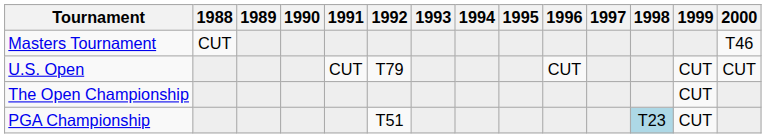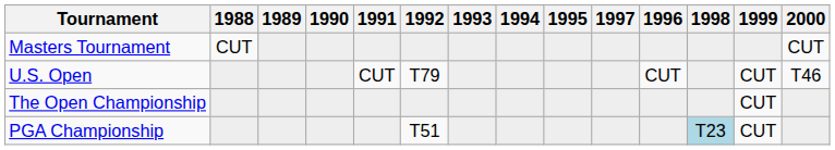 <table class="wikitable" style="font-size:95%;text-align:center;">
 <tr>
 <th>Tournament</th>
 <th>1988</th>
 <th>1989</th>
 <th>1990</th>
 <th>1991</th>
 <th>1992</th>
 <th>1993</th>
 <th>1994</th>
 <th>1995</th>
+<th>1997</th>
 <th>1996</th>
-<th>1997</th>
 <th>1998</th>
 <th>1999</th>
 <th>2000</th>
 </tr>
 <tr>
 <td align=left><a href='#'>Masters Tournament</a></td>
 <td>CUT</td>
 <td style="background:#eeeeee;"></td>
 <td style="background:#eeeeee;"></td>
 <td style="background:#eeeeee;"></td>
 <td style="background:#eeeeee;"></td>
 <td style="background:#eeeeee;"></td>
 <td style="background:#eeeeee;"></td>
 <td style="background:#eeeeee;"></td>
 <td style="background:#eeeeee;"></td>
 <td style="background:#eeeeee;"></td>
 <td style="background:#eeeeee;"></td>
 <td style="background:#eeeeee;"></td>
-<td>T46</td>
+<td>CUT</td>
 </tr>
 <tr>
 <td align=left><a href='#'>U.S. Open</a></td>
 <td style="background:#eeeeee;"></td>
 <td style="background:#eeeeee;"></td>
 <td style="background:#eeeeee;"></td>
 <td>CUT</td>
 <td>T79</td>
 <td style="background:#eeeeee;"></td>
 <td style="background:#eeeeee;"></td>
 <td style="background:#eeeeee;"></td>
+<td style="background:#eeeeee;"></td>
 <td>CUT</td>
 <td style="background:#eeeeee;"></td>
-<td style="background:#eeeeee;"></td>
 <td>CUT</td>
-<td>CUT</td>
+<td>T46</td>
 </tr>
 <tr>
 <td align=left><a href='#'>The Open Championship</a></td>
 <td style="background:#eeeeee;"></td>
 <td style="background:#eeeeee;"></td>
 <td style="background:#eeeeee;"></td>
 <td style="background:#eeeeee;"></td>
 <td style="background:#eeeeee;"></td>
 <td style="background:#eeeeee;"></td>
 <td style="background:#eeeeee;"></td>
 <td style="background:#eeeeee;"></td>
 <td style="background:#eeeeee;"></td>
 <td style="background:#eeeeee;"></td>
 <td style="background:#eeeeee;"></td>
 <td>CUT</td>
 <td style="background:#eeeeee;"></td>
 </tr>
 <tr>
 <td align=left><a href='#'>PGA Championship</a></td>
 <td style="background:#eeeeee;"></td>
 <td style="background:#eeeeee;"></td>
 <td style="background:#eeeeee;"></td>
 <td style="background:#eeeeee;"></td>
 <td>T51</td>
 <td style="background:#eeeeee;"></td>
 <td style="background:#eeeeee;"></td>
 <td style="background:#eeeeee;"></td>
 <td style="background:#eeeeee;"></td>
 <td style="background:#eeeeee;"></td>
 <td style="background: lightblue;">T23</td>
 <td>CUT</td>
 <td style="background:#eeeeee;"></td>
 </tr>
 </table>
